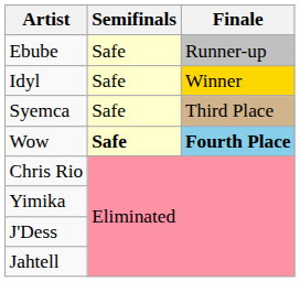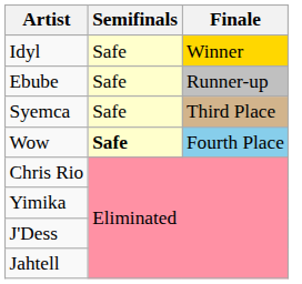 <table class="wikitable">
 <tr>
 <th>Artist</th>
 <th>Semifinals</th>
 <th>Finale</th>
 </tr>
 <tr>
+<td>Idyl</td>
+<td style="background:#FFFFCC">Safe</td>
+<td style="background:gold">Winner</td>
+</tr>
+<tr>
 <td>Ebube</td>
 <td style="background:#FFFFCC">Safe</td>
 <td style="background:silver">Runner-up</td>
-</tr>
-<tr>
-<td>Idyl</td>
-<td style="background:#FFFFCC">Safe</td>
-<td style="background:gold">Winner</td>
 </tr>
 <tr>
 <td>Syemca</td>
 <td style="background:#FFFFCC">Safe</td>
 <td style="background:tan">Third Place</td>
 </tr>
 <tr>
 <td>Wow</td>
 <td style="background:#FFFFCC"><strong>Safe</strong></td>
-<td style="background:skyblue"><strong>Fourth Place</strong></td>
+<td style="background:skyblue">Fourth Place</td>
 </tr>
 <tr>
 <td>Chris Rio</td>
 <td colspan="2" rowspan="4" style="background:#FF91A4">Eliminated</td>
 </tr>
 <tr>
 <td>Yimika</td>
 </tr>
 <tr>
 <td>J'Dess</td>
 </tr>
 <tr>
 <td>Jahtell</td>
 </tr>
 </table>
